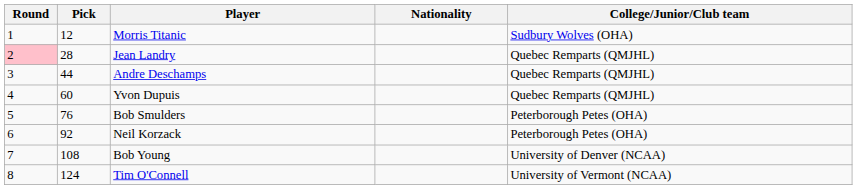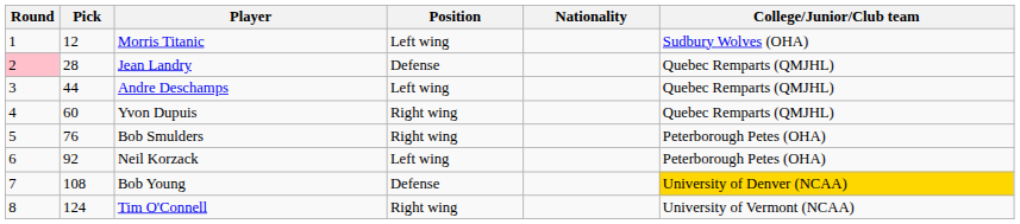 <table class="wikitable">
 <tr>
 <th bgcolor="#DDDDFF" width="5%">Round</th>
 <th bgcolor="#DDDDFF" width="5%">Pick</th>
 <th bgcolor="#DDDDFF" width="25%">Player</th>
+<th bgcolor="#DDDDFF" width="12.5%">Position</th>
 <th bgcolor="#DDDDFF" width="12.5%">Nationality</th>
 <th bgcolor="#DDDDFF" width="32.5%">College/Junior/Club team</th>
 </tr>
 <tr>
 <td>1</td>
 <td>12</td>
 <td><a href='#'>Morris Titanic</a></td>
+<td>Left wing</td>
 <td></td>
 <td><a href='#'>Sudbury Wolves</a> (OHA)</td>
 </tr>
 <tr>
 <td style="background: pink;">2</td>
 <td>28</td>
 <td><a href='#'>Jean Landry</a></td>
+<td>Defense</td>
 <td></td>
 <td>Quebec Remparts (QMJHL)</td>
 </tr>
 <tr>
 <td>3</td>
 <td>44</td>
 <td><a href='#'>Andre Deschamps</a></td>
+<td>Left wing</td>
 <td></td>
 <td>Quebec Remparts (QMJHL)</td>
 </tr>
 <tr>
 <td>4</td>
 <td>60</td>
 <td>Yvon Dupuis</td>
+<td>Right wing</td>
 <td></td>
 <td>Quebec Remparts (QMJHL)</td>
 </tr>
 <tr>
 <td>5</td>
 <td>76</td>
 <td>Bob Smulders</td>
+<td>Right wing</td>
 <td></td>
 <td>Peterborough Petes (OHA)</td>
 </tr>
 <tr>
 <td>6</td>
 <td>92</td>
 <td>Neil Korzack</td>
+<td>Left wing</td>
 <td></td>
 <td>Peterborough Petes (OHA)</td>
 </tr>
 <tr>
 <td>7</td>
 <td>108</td>
 <td>Bob Young</td>
+<td>Defense</td>
 <td></td>
-<td>University of Denver (NCAA)</td>
+<td style="background: gold;">University of Denver (NCAA)</td>
 </tr>
 <tr>
 <td>8</td>
 <td>124</td>
 <td><a href='#'>Tim O'Connell</a></td>
+<td>Right wing</td>
 <td></td>
 <td>University of Vermont (NCAA)</td>
 </tr>
 </table>
